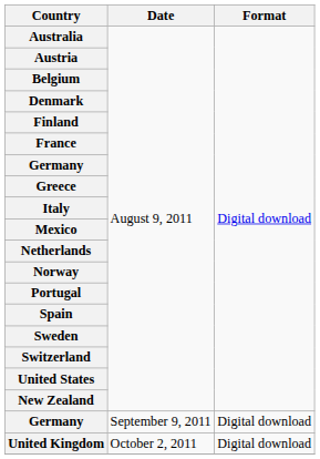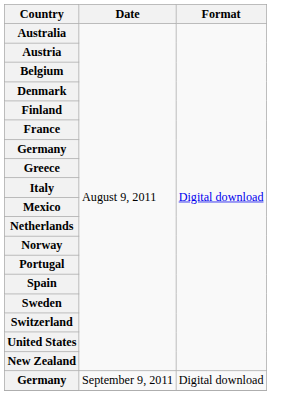 <table class="wikitable plainrowheaders">
 <tr>
 <th scope="col">Country</th>
 <th scope="col">Date</th>
 <th scope="col">Format</th>
 </tr>
 <tr>
 <th scope="row">Australia</th>
 <td rowspan="18">August 9, 2011</td>
 <td rowspan="18"><a href='#'>Digital download</a></td>
 </tr>
 <tr>
 <th scope="row">Austria</th>
 </tr>
 <tr>
 <th scope="row">Belgium</th>
 </tr>
 <tr>
 <th scope="row">Denmark</th>
 </tr>
 <tr>
 <th scope="row">Finland</th>
 </tr>
 <tr>
 <th scope="row">France</th>
 </tr>
 <tr>
 <th scope="row">Germany</th>
 </tr>
 <tr>
 <th scope="row">Greece</th>
 </tr>
 <tr>
 <th scope="row">Italy</th>
 </tr>
 <tr>
 <th scope="row">Mexico</th>
 </tr>
 <tr>
 <th scope="row">Netherlands</th>
 </tr>
 <tr>
 <th scope="row">Norway</th>
 </tr>
 <tr>
 <th scope="row">Portugal</th>
 </tr>
 <tr>
 <th scope="row">Spain</th>
 </tr>
 <tr>
 <th scope="row">Sweden</th>
 </tr>
 <tr>
 <th scope="row">Switzerland</th>
 </tr>
 <tr>
 <th scope="row">United States</th>
 </tr>
 <tr>
 <th scope="row">New Zealand</th>
 </tr>
 <tr>
 <th scope="row">Germany</th>
 <td>September 9, 2011</td>
 <td>Digital download</td>
 </tr>
 <tr>
-<th scope="row">United Kingdom</th>
-<td>October 2, 2011</td>
-<td>Digital download</td>
-</tr>
-<tr>
 </tr>
 </table>
